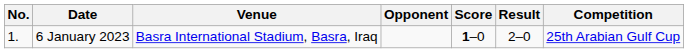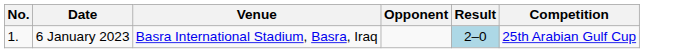 <table class="wikitable plainrowheaders sortable">
 <tr>
 <th>No.</th>
 <th>Date</th>
 <th>Venue</th>
 <th>Opponent</th>
-<th>Score</th>
 <th>Result</th>
 <th>Competition</th>
 </tr>
 <tr>
 <td>1.</td>
 <td>6 January 2023</td>
 <td><a href='#'>Basra International Stadium</a>, <a href='#'>Basra</a>, Iraq</td>
 <td></td>
-<td align=center><strong>1</strong>–0</td>
-<td align=center>2–0</td>
+<td align=center style="background: lightblue;">2–0</td>
 <td><a href='#'>25th Arabian Gulf Cup</a></td>
 </tr>
 </table>
